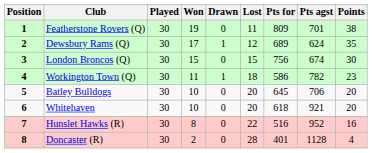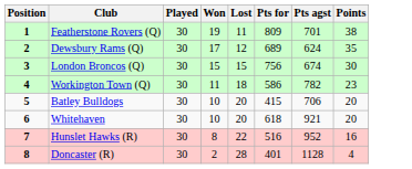 <table class="wikitable" style="text-align:center;">
 <tr>
 <th>Position</th>
 <th>Club</th>
 <th>Played</th>
 <th>Won</th>
-<th>Drawn</th>
 <th>Lost</th>
 <th>Pts for</th>
 <th>Pts agst</th>
 <th>Points</th>
 </tr>
 <tr align=center style="background:#ccffcc;">
 <td><strong>1</strong></td>
 <td style="text-align:left;"> <a href='#'>Featherstone Rovers</a> (Q)</td>
 <td>30</td>
 <td>19</td>
-<td>0</td>
 <td>11</td>
 <td>809</td>
 <td>701</td>
 <td>38</td>
 </tr>
 <tr align=center style="background:#ccffcc;">
 <td><strong>2</strong></td>
 <td style="text-align:left;"> <a href='#'>Dewsbury Rams</a> (Q)</td>
 <td>30</td>
 <td>17</td>
-<td>1</td>
 <td>12</td>
 <td>689</td>
 <td>624</td>
 <td>35</td>
 </tr>
 <tr align=center style="background:#ccffcc;">
 <td><strong>3</strong></td>
 <td style="text-align:left;"> <a href='#'>London Broncos</a> (Q)</td>
 <td>30</td>
 <td>15</td>
-<td>0</td>
 <td>15</td>
 <td>756</td>
 <td>674</td>
 <td>30</td>
 </tr>
 <tr align=center style="background:#ccffcc;">
 <td><strong>4</strong></td>
 <td style="text-align:left;"> <a href='#'>Workington Town</a> (Q)</td>
 <td>30</td>
 <td>11</td>
-<td>1</td>
 <td>18</td>
 <td>586</td>
 <td>782</td>
 <td>23</td>
 </tr>
 <tr align=center style="background:#;">
 <td><strong>5</strong></td>
 <td style="text-align:left;"> <a href='#'>Batley Bulldogs</a></td>
 <td>30</td>
 <td>10</td>
-<td>0</td>
 <td>20</td>
-<td>645</td>
+<td>415</td>
 <td>706</td>
 <td>20</td>
 </tr>
 <tr align=center style="background:#;">
 <td><strong>6</strong></td>
 <td style="text-align:left;"> <a href='#'>Whitehaven</a></td>
 <td>30</td>
 <td>10</td>
-<td>0</td>
 <td>20</td>
 <td>618</td>
 <td>921</td>
 <td>20</td>
 </tr>
 <tr align=center style="background:#FFCCCC;">
 <td><strong>7</strong></td>
 <td style="text-align:left;"> <a href='#'>Hunslet Hawks</a> (R)</td>
 <td>30</td>
 <td>8</td>
-<td>0</td>
 <td>22</td>
 <td>516</td>
 <td>952</td>
 <td>16</td>
 </tr>
 <tr align=center style="background:#FFCCCC;">
 <td><strong>8</strong></td>
 <td style="text-align:left;"> <a href='#'>Doncaster</a> (R)</td>
 <td>30</td>
 <td>2</td>
-<td>0</td>
 <td>28</td>
 <td>401</td>
 <td>1128</td>
 <td>4</td>
 </tr>
 </table>
